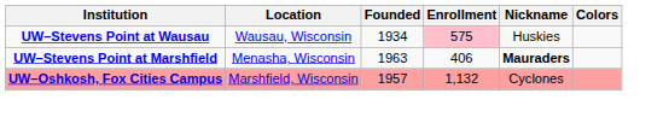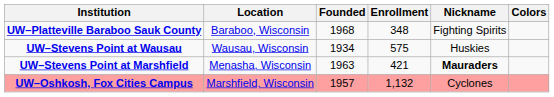 <table class="wikitable sortable">
 <tr>
 <th>Institution</th>
 <th>Location</th>
 <th>Founded</th>
 <th>Enrollment</th>
 <th>Nickname</th>
 <th>Colors</th>
 </tr>
 <tr style="text-align:center">
+<td><strong><a href='#'>UW–Platteville Baraboo Sauk County</a></strong></td>
+<td><a href='#'>Baraboo, Wisconsin</a></td>
+<td>1968</td>
+<td>348</td>
+<td>Fighting Spirits</td>
+<td></td>
+</tr>
+<tr style="text-align:center">
 <td><strong><a href='#'>UW–Stevens Point at Wausau</a></strong></td>
 <td><a href='#'>Wausau, Wisconsin</a></td>
 <td>1934</td>
-<td style="background: pink;">575</td>
+<td>575</td>
 <td>Huskies</td>
 <td></td>
 </tr>
 <tr style="text-align:center">
 <td><strong><a href='#'>UW–Stevens Point at Marshfield</a></strong></td>
 <td><a href='#'>Menasha, Wisconsin</a></td>
 <td>1963</td>
-<td>406</td>
+<td>421</td>
 <td><strong>Mauraders</strong></td>
 <td></td>
 </tr>
 <tr bgcolor=#ffa0a0 style="text-align:center">
 <td><strong><a href='#'>UW–Oshkosh, Fox Cities Campus</a></strong></td>
 <td><a href='#'>Marshfield, Wisconsin</a></td>
 <td>1957</td>
 <td>1,132</td>
 <td>Cyclones</td>
 <td></td>
 </tr>
 </table>
